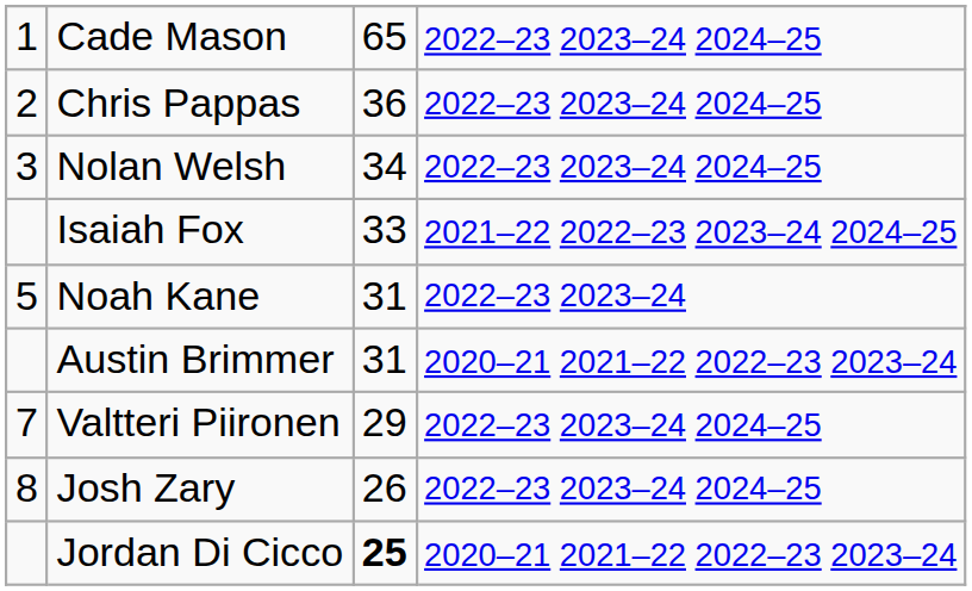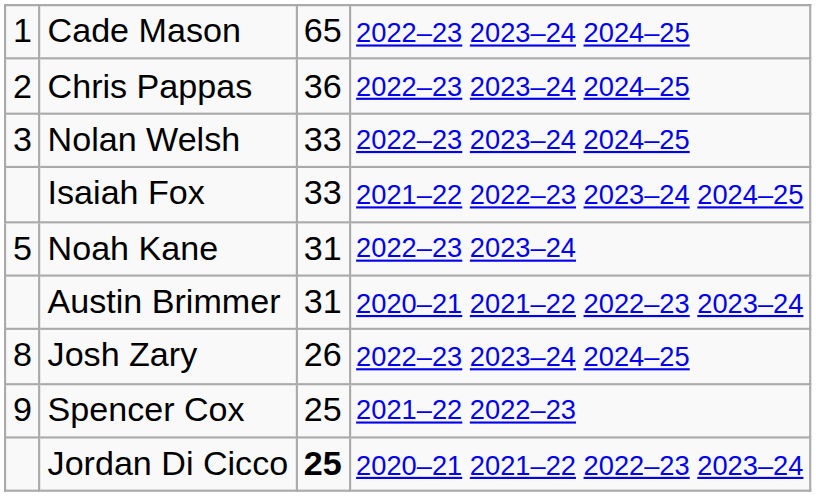 <table class="wikitable">
 <tr>
 </tr>
 <tr>
 <td>1</td>
 <td>Cade Mason</td>
 <td>65</td>
 <td style="font-size:80%;"><a href='#'>2022–23</a> <a href='#'>2023–24</a> <a href='#'>2024–25</a></td>
 </tr>
 <tr>
 <td>2</td>
 <td>Chris Pappas</td>
 <td>36</td>
 <td style="font-size:80%;"><a href='#'>2022–23</a> <a href='#'>2023–24</a> <a href='#'>2024–25</a></td>
 </tr>
 <tr>
 <td>3</td>
 <td>Nolan Welsh</td>
-<td>34</td>
+<td>33</td>
 <td style="font-size:80%;"><a href='#'>2022–23</a> <a href='#'>2023–24</a> <a href='#'>2024–25</a></td>
 </tr>
 <tr>
 <td></td>
 <td>Isaiah Fox</td>
 <td>33</td>
 <td style="font-size:80%;"><a href='#'>2021–22</a> <a href='#'>2022–23</a> <a href='#'>2023–24</a> <a href='#'>2024–25</a></td>
 </tr>
 <tr>
 <td>5</td>
 <td>Noah Kane</td>
 <td>31</td>
 <td style="font-size:80%;"><a href='#'>2022–23</a> <a href='#'>2023–24</a></td>
 </tr>
 <tr>
 <td></td>
 <td>Austin Brimmer</td>
 <td>31</td>
 <td style="font-size:80%;"><a href='#'>2020–21</a> <a href='#'>2021–22</a> <a href='#'>2022–23</a> <a href='#'>2023–24</a></td>
 </tr>
 <tr>
-<td>7</td>
-<td>Valtteri Piironen</td>
-<td>29</td>
-<td style="font-size:80%;"><a href='#'>2022–23</a> <a href='#'>2023–24</a> <a href='#'>2024–25</a></td>
-</tr>
-<tr>
 <td>8</td>
 <td>Josh Zary</td>
 <td>26</td>
 <td style="font-size:80%;"><a href='#'>2022–23</a> <a href='#'>2023–24</a> <a href='#'>2024–25</a></td>
+</tr>
+<tr>
+<td>9</td>
+<td>Spencer Cox</td>
+<td>25</td>
+<td style="font-size:80%;"><a href='#'>2021–22</a> <a href='#'>2022–23</a></td>
 </tr>
 <tr>
 <td></td>
 <td>Jordan Di Cicco</td>
 <td><strong>25</strong></td>
 <td style="font-size:80%;"><a href='#'>2020–21</a> <a href='#'>2021–22</a> <a href='#'>2022–23</a> <a href='#'>2023–24</a></td>
 </tr>
 </table>
